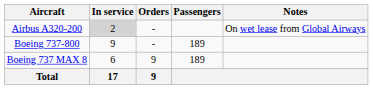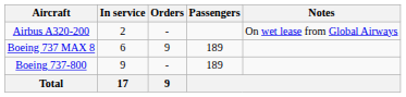 <table class="wikitable" style="text-align:center;margin:1em auto;">
 <tr>
 <th>Aircraft</th>
 <th>In service</th>
 <th>Orders</th>
 <th>Passengers</th>
 <th>Notes</th>
 </tr>
 <tr>
 <td><a href='#'>Airbus A320-200</a></td>
-<td style="background: lightgrey;">2</td>
+<td>2</td>
 <td>-</td>
 <td></td>
 <td>On <a href='#'>wet lease</a> from <a href='#'>Global Airways</a></td>
 </tr>
 <tr>
-<td><a href='#'>Boeing 737-800</a></td>
+<td><a href='#'>Boeing 737 MAX 8</a></td>
+<td>6</td>
 <td>9</td>
-<td>-</td>
 <td>189</td>
 <td></td>
 </tr>
 <tr>
-<td><a href='#'>Boeing 737 MAX 8</a></td>
-<td>6</td>
+<td><a href='#'>Boeing 737-800</a></td>
 <td>9</td>
+<td>-</td>
 <td>189</td>
 <td></td>
 </tr>
 <tr>
 <th>Total</th>
 <th>17</th>
 <th>9</th>
 <th colspan="2"></th>
 </tr>
 </table>
